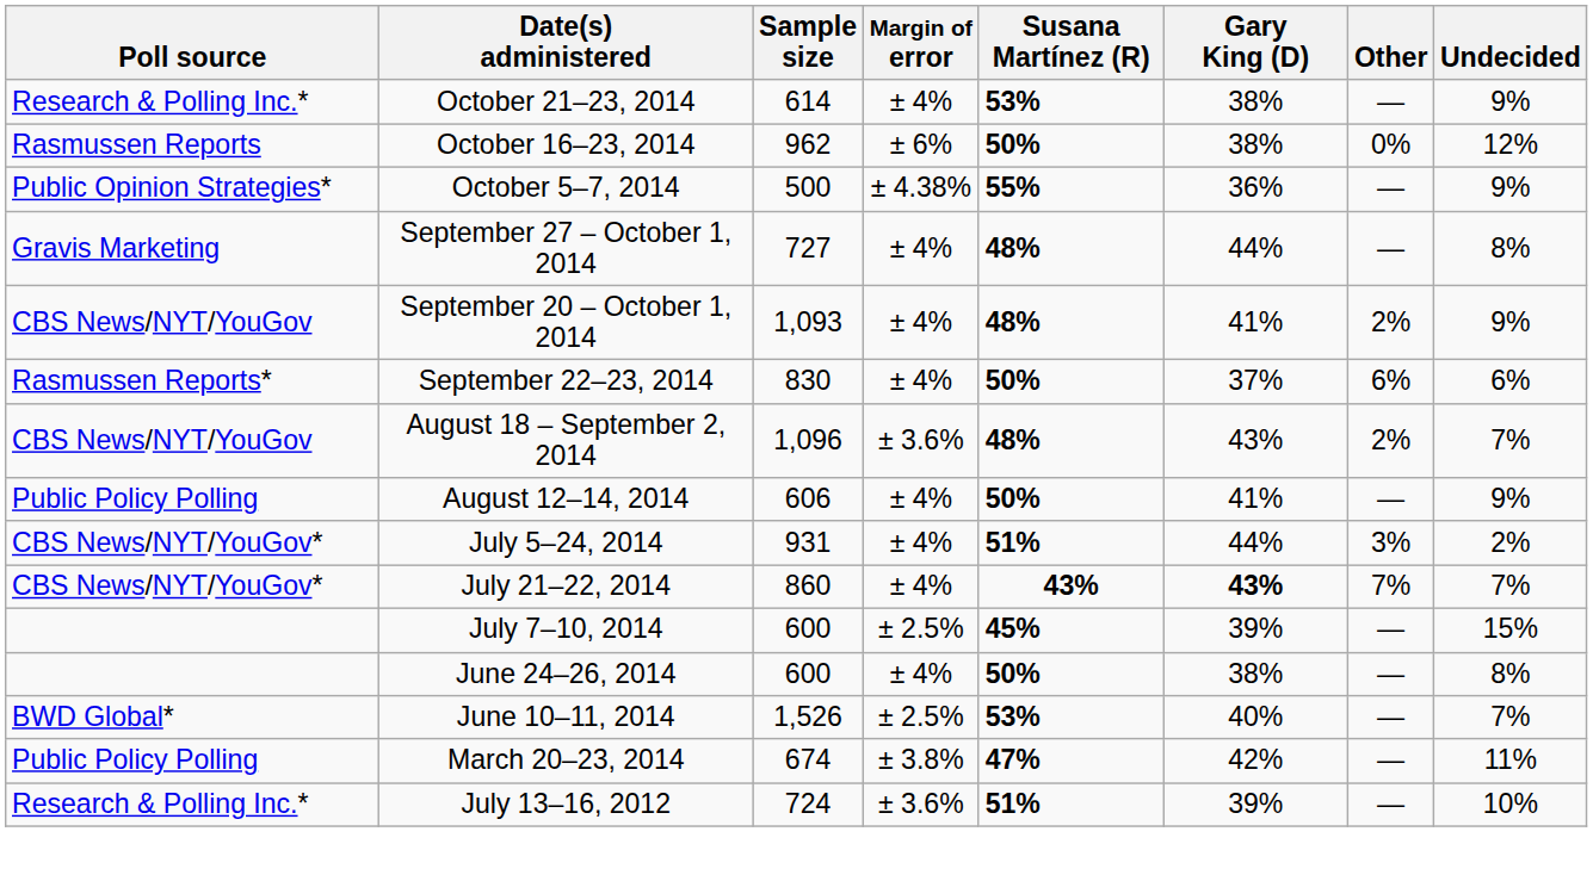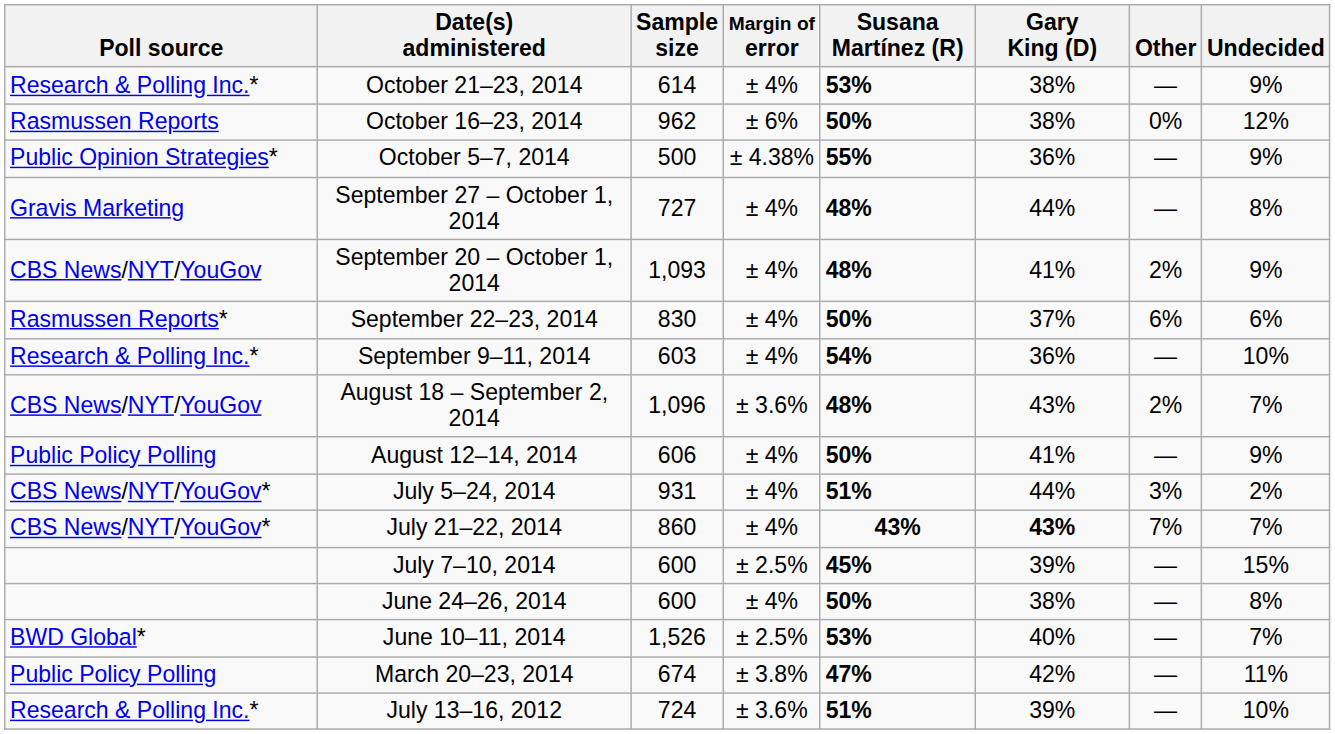 <table class="wikitable">
 <tr valign= bottom>
 <th style="width:210px;">Poll source</th>
 <th style="width:210px;">Date(s)<br>administered</th>
 <th class=small>Sample<br>size</th>
 <th><small>Margin of</small><br>error</th>
 <th style="width:100px;">Susana<br>Martínez (R)</th>
 <th style="width:100px;">Gary<br>King (D)</th>
 <th style="width:40px;">Other</th>
 <th style="width:40px;">Undecided</th>
 </tr>
 <tr>
 <td><a href='#'>Research & Polling Inc.</a>*</td>
 <td align=center>October 21–23, 2014</td>
 <td align=center>614</td>
 <td align=center>± 4%</td>
 <td><strong>53%</strong></td>
 <td align=center>38%</td>
 <td align=center>—</td>
 <td align=center>9%</td>
 </tr>
 <tr>
 <td><a href='#'>Rasmussen Reports</a></td>
 <td align=center>October 16–23, 2014</td>
 <td align=center>962</td>
 <td align=center>± 6%</td>
 <td><strong>50%</strong></td>
 <td align=center>38%</td>
 <td align=center>0%</td>
 <td align=center>12%</td>
 </tr>
 <tr>
 <td><a href='#'>Public Opinion Strategies</a>*</td>
 <td align=center>October 5–7, 2014</td>
 <td align=center>500</td>
 <td align=center>± 4.38%</td>
 <td><strong>55%</strong></td>
 <td align=center>36%</td>
 <td align=center>—</td>
 <td align=center>9%</td>
 </tr>
 <tr>
 <td><a href='#'>Gravis Marketing</a></td>
 <td align=center>September 27 – October 1, 2014</td>
 <td align=center>727</td>
 <td align=center>± 4%</td>
 <td><strong>48%</strong></td>
 <td align=center>44%</td>
 <td align=center>—</td>
 <td align=center>8%</td>
 </tr>
 <tr>
 <td><a href='#'>CBS News</a>/<a href='#'>NYT</a>/<a href='#'>YouGov</a></td>
 <td align=center>September 20 – October 1, 2014</td>
 <td align=center>1,093</td>
 <td align=center>± 4%</td>
 <td><strong>48%</strong></td>
 <td align=center>41%</td>
 <td align=center>2%</td>
 <td align=center>9%</td>
 </tr>
 <tr>
 <td><a href='#'>Rasmussen Reports</a>*</td>
 <td align=center>September 22–23, 2014</td>
 <td align=center>830</td>
 <td align=center>± 4%</td>
 <td><strong>50%</strong></td>
 <td align=center>37%</td>
 <td align=center>6%</td>
 <td align=center>6%</td>
+</tr>
+<tr>
+<td><a href='#'>Research & Polling Inc.</a>*</td>
+<td align=center>September 9–11, 2014</td>
+<td align=center>603</td>
+<td align=center>± 4%</td>
+<td><strong>54%</strong></td>
+<td align=center>36%</td>
+<td align=center>—</td>
+<td align=center>10%</td>
 </tr>
 <tr>
 <td><a href='#'>CBS News</a>/<a href='#'>NYT</a>/<a href='#'>YouGov</a></td>
 <td align=center>August 18 – September 2, 2014</td>
 <td align=center>1,096</td>
 <td align=center>± 3.6%</td>
 <td><strong>48%</strong></td>
 <td align=center>43%</td>
 <td align=center>2%</td>
 <td align=center>7%</td>
 </tr>
 <tr>
 <td><a href='#'>Public Policy Polling</a></td>
 <td align=center>August 12–14, 2014</td>
 <td align=center>606</td>
 <td align=center>± 4%</td>
 <td><strong>50%</strong></td>
 <td align=center>41%</td>
 <td align=center>—</td>
 <td align=center>9%</td>
 </tr>
 <tr>
 <td><a href='#'>CBS News</a>/<a href='#'>NYT</a>/<a href='#'>YouGov</a>*</td>
 <td align=center>July 5–24, 2014</td>
 <td align=center>931</td>
 <td align=center>± 4%</td>
 <td><strong>51%</strong></td>
 <td align=center>44%</td>
 <td align=center>3%</td>
 <td align=center>2%</td>
 </tr>
 <tr>
 <td><a href='#'>CBS News</a>/<a href='#'>NYT</a>/<a href='#'>YouGov</a>*</td>
 <td align=center>July 21–22, 2014</td>
 <td align=center>860</td>
 <td align=center>± 4%</td>
 <td align=center><strong>43%</strong></td>
 <td align=center><strong>43%</strong></td>
 <td align=center>7%</td>
 <td align=center>7%</td>
 </tr>
 <tr>
 <td></td>
 <td align=center>July 7–10, 2014</td>
 <td align=center>600</td>
 <td align=center>± 2.5%</td>
 <td><strong>45%</strong></td>
 <td align=center>39%</td>
 <td align=center>—</td>
 <td align=center>15%</td>
 </tr>
 <tr>
 <td></td>
 <td align=center>June 24–26, 2014</td>
 <td align=center>600</td>
 <td align=center>± 4%</td>
 <td><strong>50%</strong></td>
 <td align=center>38%</td>
 <td align=center>—</td>
 <td align=center>8%</td>
 </tr>
 <tr>
 <td><a href='#'>BWD Global</a>*</td>
 <td align=center>June 10–11, 2014</td>
 <td align=center>1,526</td>
 <td align=center>± 2.5%</td>
 <td><strong>53%</strong></td>
 <td align=center>40%</td>
 <td align=center>—</td>
 <td align=center>7%</td>
 </tr>
 <tr>
 <td><a href='#'>Public Policy Polling</a></td>
 <td align=center>March 20–23, 2014</td>
 <td align=center>674</td>
 <td align=center>± 3.8%</td>
 <td><strong>47%</strong></td>
 <td align=center>42%</td>
 <td align=center>—</td>
 <td align=center>11%</td>
 </tr>
 <tr>
 <td><a href='#'>Research & Polling Inc.</a>*</td>
 <td align=center>July 13–16, 2012</td>
 <td align=center>724</td>
 <td align=center>± 3.6%</td>
 <td><strong>51%</strong></td>
 <td align=center>39%</td>
 <td align=center>—</td>
 <td align=center>10%</td>
 </tr>
 </table>
